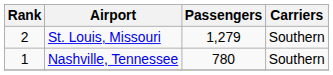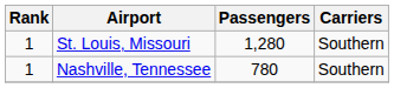 <table class="sortable wikitable" style="text-align:center; font-size:95%;">
 <tr>
 <th>Rank</th>
 <th>Airport</th>
 <th>Passengers</th>
 <th>Carriers</th>
 </tr>
 <tr>
-<td align=center>2</td>
+<td align=center>1</td>
 <td align=left><a href='#'>St. Louis, Missouri</a></td>
-<td>1,279</td>
+<td>1,280</td>
 <td>Southern</td>
 </tr>
 <tr>
 <td align=center>1</td>
 <td align=left><a href='#'>Nashville, Tennessee</a></td>
 <td>780</td>
 <td>Southern</td>
 </tr>
 <tr>
 </tr>
 </table>
